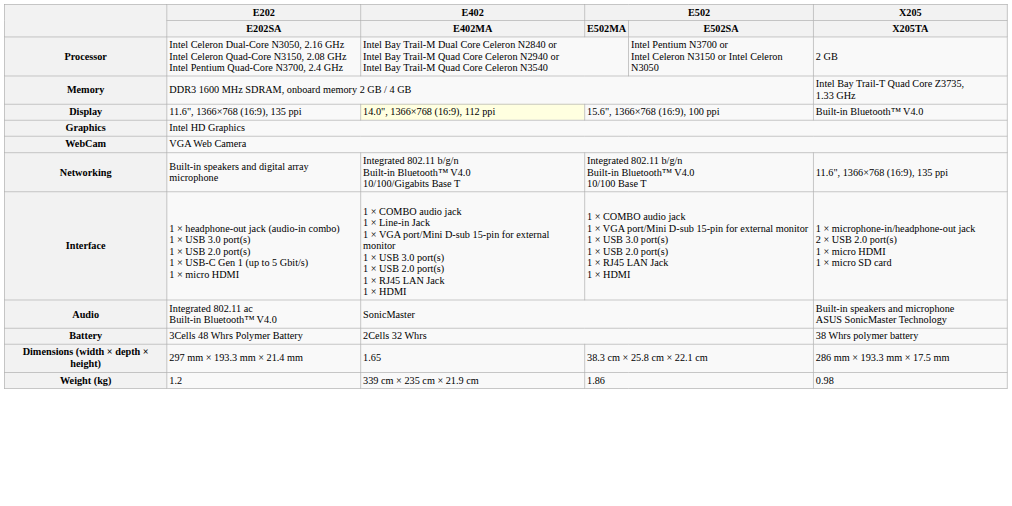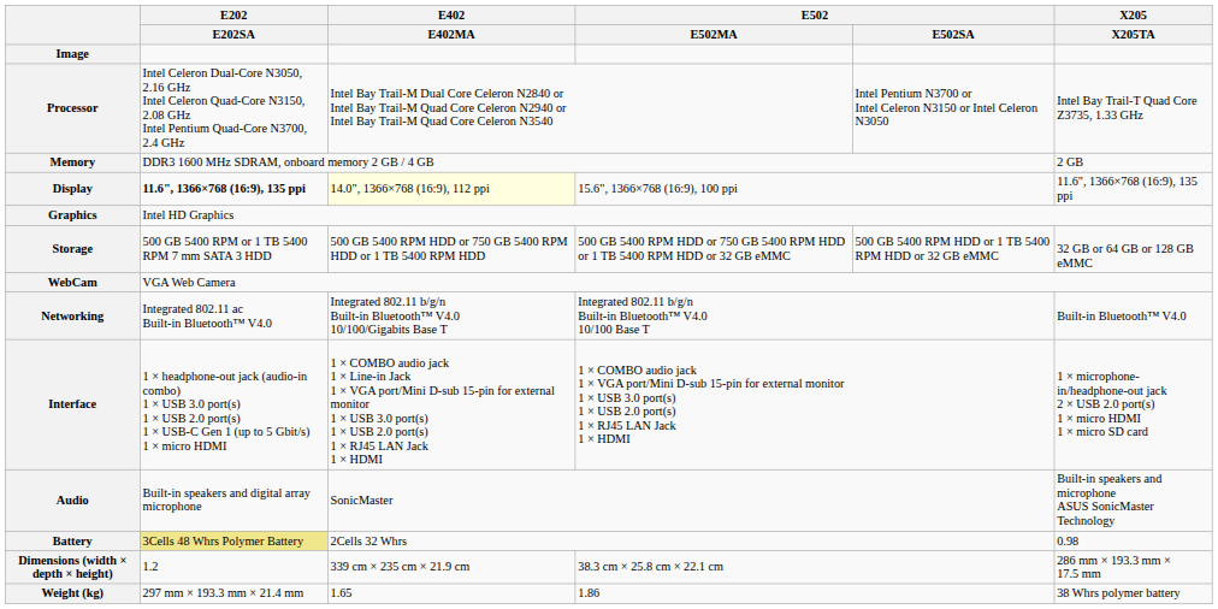 <table class="wikitable">
 <tr>
 <th rowspan="2"></th>
 <th>E202</th>
 <th>E402</th>
 <th colspan="2">E502</th>
 <th>X205</th>
 </tr>
 <tr>
 <th>E202SA</th>
 <th>E402MA</th>
 <th>E502MA</th>
 <th>E502SA</th>
 <th>X205TA</th>
 </tr>
 <tr>
+<th>Image</th>
+<td></td>
+<td></td>
+<td></td>
+<td></td>
+<td></td>
+</tr>
+<tr>
 <th>Processor</th>
 <td>Intel Celeron Dual-Core N3050, 2.16 GHz<br>Intel Celeron Quad-Core N3150, 2.08 GHz<br>Intel Pentium Quad-Core N3700, 2.4 GHz</td>
 <td colspan="2">Intel Bay Trail-M Dual Core Celeron N2840 or<br>Intel Bay Trail-M Quad Core Celeron N2940 or<br>Intel Bay Trail-M Quad Core Celeron N3540</td>
 <td>Intel Pentium N3700 or<br>Intel Celeron N3150 or  Intel Celeron N3050</td>
-<td>2 GB</td>
+<td>Intel Bay Trail-T Quad Core Z3735, 1.33 GHz</td>
 </tr>
 <tr>
 <th>Memory</th>
 <td colspan="4">DDR3 1600 MHz SDRAM, onboard memory 2 GB / 4 GB</td>
-<td>Intel Bay Trail-T Quad Core Z3735, 1.33 GHz</td>
+<td>2 GB</td>
 </tr>
 <tr>
 <th>Display</th>
-<td>11.6", 1366×768 (16:9), 135 ppi</td>
+<td><strong>11.6", 1366×768 (16:9), 135 ppi</strong></td>
 <td style="background: lightyellow;">14.0", 1366×768 (16:9), 112 ppi</td>
 <td colspan="2">15.6", 1366×768 (16:9), 100 ppi</td>
-<td>Built-in Bluetooth™ V4.0</td>
+<td>11.6", 1366×768 (16:9), 135 ppi</td>
 </tr>
 <tr>
 <th>Graphics</th>
 <td colspan="5">Intel HD Graphics</td>
+</tr>
+<tr>
+<th>Storage</th>
+<td>500 GB 5400 RPM or 1 TB 5400 RPM 7 mm SATA 3 HDD</td>
+<td>500 GB 5400 RPM HDD or 750 GB 5400 RPM HDD or 1 TB 5400 RPM HDD</td>
+<td>500 GB 5400 RPM HDD or 750 GB 5400 RPM HDD or 1 TB 5400 RPM HDD or 32 GB eMMC</td>
+<td>500 GB 5400 RPM HDD or 1 TB 5400 RPM HDD or 32 GB eMMC</td>
+<td><br>32 GB or 64 GB or 128 GB eMMC</td>
 </tr>
 <tr>
 <th>WebCam</th>
 <td colspan="5">VGA Web Camera</td>
 </tr>
 <tr>
 <th>Networking</th>
-<td>Built-in speakers and digital array microphone</td>
+<td>Integrated 802.11 ac<br>Built-in Bluetooth™ V4.0</td>
 <td>Integrated 802.11 b/g/n<br>Built-in Bluetooth™ V4.0<br>10/100/Gigabits Base T</td>
 <td colspan="2">Integrated 802.11 b/g/n<br>Built-in Bluetooth™ V4.0<br>10/100 Base T</td>
-<td>11.6", 1366×768 (16:9), 135 ppi</td>
+<td>Built-in Bluetooth™ V4.0</td>
 </tr>
 <tr>
 <th>Interface</th>
 <td><br>1 × headphone-out jack (audio-in combo)<br>1 × USB 3.0 port(s)<br>1 × USB 2.0 port(s)<br>1 × USB-C Gen 1 (up to 5 Gbit/s)<br>1 × micro HDMI</td>
 <td><br>1 × COMBO audio jack<br>1 × Line-in Jack<br>1 × VGA port/Mini D-sub 15-pin for external monitor<br>1 × USB 3.0 port(s)<br>1 × USB 2.0 port(s)<br>1 × RJ45 LAN Jack<br>1 × HDMI</td>
 <td colspan="2">1 × COMBO audio jack<br>1 × VGA port/Mini D-sub 15-pin for external monitor<br>1 × USB 3.0 port(s)<br>1 × USB 2.0 port(s)<br>1 × RJ45 LAN Jack<br>1 × HDMI</td>
 <td>1 × microphone-in/headphone-out jack<br>2 × USB 2.0 port(s)<br>1 × micro HDMI<br>1 × micro SD card</td>
 </tr>
 <tr>
 <th>Audio</th>
-<td>Integrated 802.11 ac<br>Built-in Bluetooth™ V4.0</td>
+<td>Built-in speakers and digital array microphone</td>
 <td colspan="3">SonicMaster</td>
 <td>Built-in speakers and microphone<br>ASUS SonicMaster Technology</td>
 </tr>
 <tr>
 <th>Battery</th>
-<td>3Cells 48 Whrs Polymer Battery</td>
+<td style="background: khaki;">3Cells 48 Whrs Polymer Battery</td>
 <td colspan="3">2Cells 32 Whrs</td>
-<td>38 Whrs polymer battery</td>
+<td>0.98</td>
 </tr>
 <tr>
 <th>Dimensions (width × depth × height)</th>
-<td>297 mm × 193.3 mm × 21.4 mm</td>
-<td>1.65</td>
+<td>1.2</td>
+<td>339 cm × 235 cm × 21.9 cm</td>
 <td colspan="2">38.3 cm × 25.8 cm × 22.1 cm</td>
 <td>286 mm × 193.3 mm × 17.5 mm</td>
 </tr>
 <tr>
 <th>Weight (kg)</th>
-<td>1.2</td>
-<td>339 cm × 235 cm × 21.9 cm</td>
+<td>297 mm × 193.3 mm × 21.4 mm</td>
+<td>1.65</td>
 <td colspan="2">1.86</td>
-<td>0.98</td>
+<td>38 Whrs polymer battery</td>
 </tr>
 </table>
